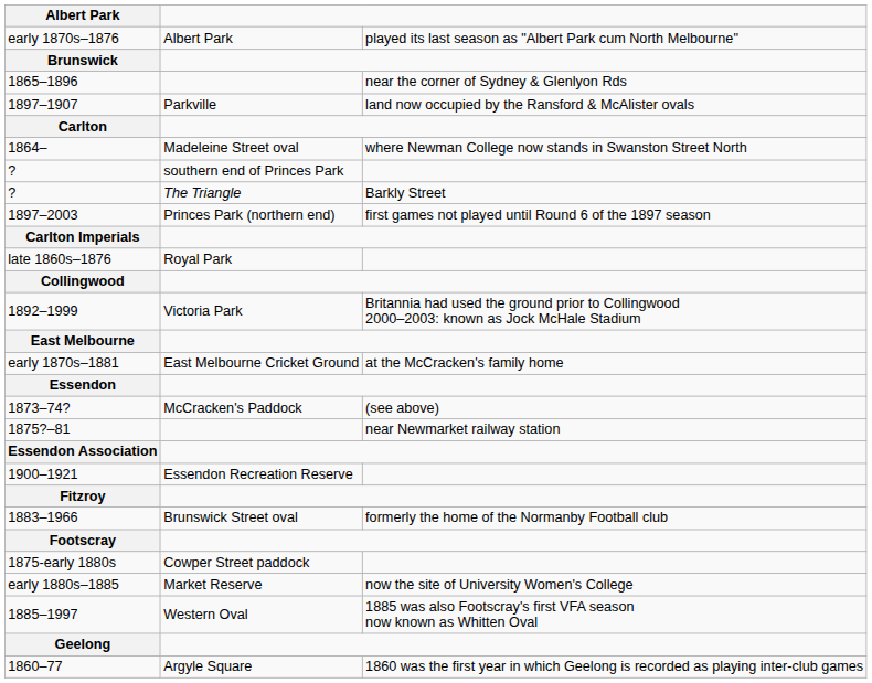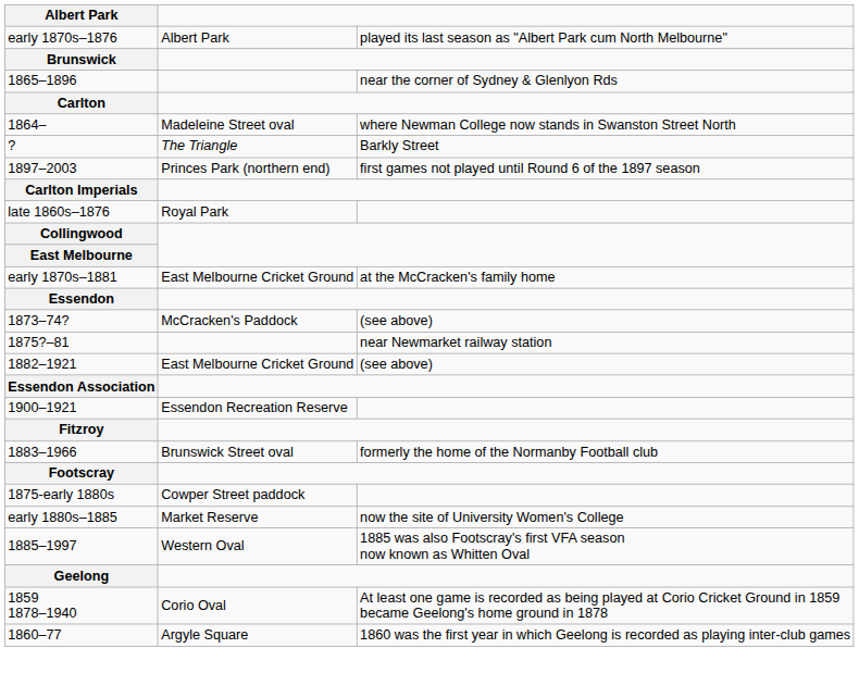 <table class="wikitable">
 <tr>
 <th>Albert Park</th>
 </tr>
 <tr>
 <td>early 1870s–1876</td>
 <td>Albert Park</td>
 <td>played its last season as "Albert Park cum North Melbourne"</td>
 </tr>
 <tr>
 <th>Brunswick</th>
 </tr>
 <tr>
 <td>1865–1896</td>
 <td></td>
 <td>near the corner of Sydney & Glenlyon Rds</td>
 </tr>
 <tr>
-<td>1897–1907</td>
-<td>Parkville</td>
-<td>land now occupied by the Ransford & McAlister ovals</td>
-</tr>
-<tr>
 <th>Carlton</th>
 </tr>
 <tr>
 <td>1864–</td>
 <td>Madeleine Street oval</td>
 <td>where Newman College now stands in Swanston Street North</td>
-</tr>
-<tr>
-<td>?</td>
-<td>southern end of Princes Park</td>
-<td></td>
 </tr>
 <tr>
 <td>?</td>
 <td><em>The Triangle</em></td>
 <td>Barkly Street</td>
 </tr>
 <tr>
 <td>1897–2003</td>
 <td>Princes Park (northern end)</td>
 <td>first games not played until Round 6 of the 1897 season</td>
 </tr>
 <tr>
 <th>Carlton Imperials</th>
 </tr>
 <tr>
 <td>late 1860s–1876</td>
 <td>Royal Park</td>
 <td></td>
 </tr>
 <tr>
 <th>Collingwood</th>
 </tr>
 <tr>
-<td>1892–1999</td>
-<td>Victoria Park</td>
-<td>Britannia had used the ground prior to Collingwood<br>2000–2003: known as Jock McHale Stadium</td>
-</tr>
-<tr>
 <th>East Melbourne</th>
 </tr>
 <tr>
 <td>early 1870s–1881</td>
 <td>East Melbourne Cricket Ground</td>
 <td>at the McCracken's family home</td>
 </tr>
 <tr>
 <th>Essendon</th>
 </tr>
 <tr>
 <td>1873–74?</td>
 <td>McCracken's Paddock</td>
 <td>(see above)</td>
 </tr>
 <tr>
 <td>1875?–81</td>
 <td></td>
 <td>near Newmarket railway station</td>
+</tr>
+<tr>
+<td>1882–1921</td>
+<td>East Melbourne Cricket Ground</td>
+<td>(see above)</td>
 </tr>
 <tr>
 <th>Essendon Association</th>
 </tr>
 <tr>
 <td>1900–1921</td>
 <td>Essendon Recreation Reserve</td>
 <td></td>
 </tr>
 <tr>
 <th>Fitzroy</th>
 </tr>
 <tr>
 <td>1883–1966</td>
 <td>Brunswick Street oval</td>
 <td>formerly the home of the Normanby Football club</td>
 </tr>
 <tr>
 <th>Footscray</th>
 </tr>
 <tr>
 <td>1875-early 1880s</td>
 <td>Cowper Street paddock</td>
 <td></td>
 </tr>
 <tr>
 <td>early 1880s–1885</td>
 <td>Market Reserve</td>
 <td>now the site of University Women's College</td>
 </tr>
 <tr>
 <td>1885–1997</td>
 <td>Western Oval</td>
 <td>1885 was also Footscray's first VFA season<br>now known as Whitten Oval</td>
 </tr>
 <tr>
 <th>Geelong</th>
 </tr>
 <tr>
+<td>1859<br>1878–1940</td>
+<td>Corio Oval</td>
+<td>At least one game is recorded as being played at Corio Cricket Ground in 1859<br>became Geelong's home ground in 1878</td>
+</tr>
+<tr>
 <td>1860–77</td>
 <td>Argyle Square</td>
 <td>1860 was the first year in which Geelong is recorded as playing inter-club games</td>
 </tr>
 </table>
